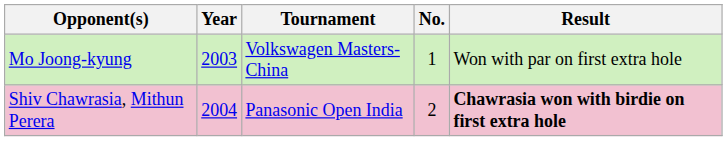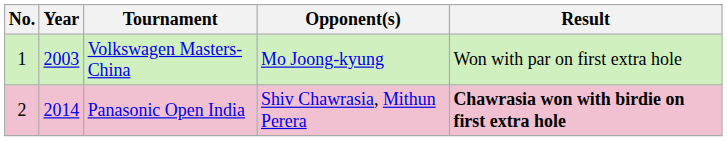 <table class="wikitable" style="font-size:95%;">
 <tr>
-<th>Opponent(s)</th>
+<th>No.</th>
 <th>Year</th>
 <th>Tournament</th>
-<th>No.</th>
+<th>Opponent(s)</th>
 <th>Result</th>
 </tr>
 <tr style="background:#D0F0C0;">
-<td> <a href='#'>Mo Joong-kyung</a></td>
+<td align=center>1</td>
 <td><a href='#'>2003</a></td>
 <td><a href='#'>Volkswagen Masters-China</a></td>
-<td align=center>1</td>
+<td> <a href='#'>Mo Joong-kyung</a></td>
 <td>Won with par on first extra hole</td>
 </tr>
 <tr style="background:#F2C1D1;">
+<td align=center>2</td>
+<td><a href='#'>2014</a></td>
+<td><a href='#'>Panasonic Open India</a></td>
 <td> <a href='#'>Shiv Chawrasia</a>,  <a href='#'>Mithun Perera</a></td>
-<td><a href='#'>2004</a></td>
-<td><a href='#'>Panasonic Open India</a></td>
-<td align=center>2</td>
 <td><strong>Chawrasia won with birdie on first extra hole</strong></td>
 </tr>
 </table>
